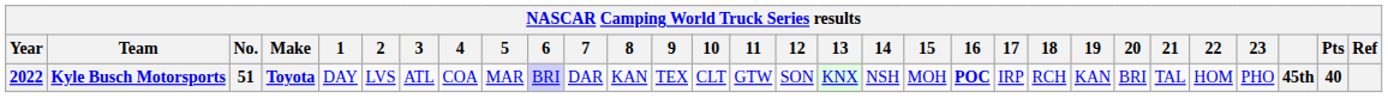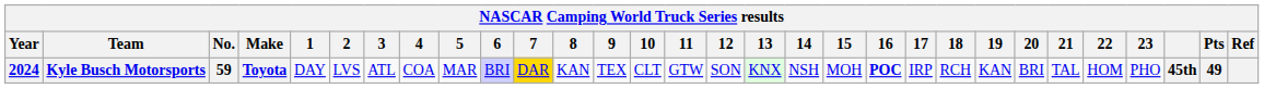 <table class="wikitable" style="text-align:center; font-size:75%">
 <tr>
 <th colspan="45"><a href='#'>NASCAR</a> <a href='#'>Camping World Truck Series</a> results</th>
 </tr>
 <tr>
 <th>Year</th>
 <th>Team</th>
 <th>No.</th>
 <th>Make</th>
 <th>1</th>
 <th>2</th>
 <th>3</th>
 <th>4</th>
 <th>5</th>
 <th>6</th>
 <th>7</th>
 <th>8</th>
 <th>9</th>
 <th>10</th>
 <th>11</th>
 <th>12</th>
 <th>13</th>
 <th>14</th>
 <th>15</th>
 <th>16</th>
 <th>17</th>
 <th>18</th>
 <th>19</th>
 <th>20</th>
 <th>21</th>
 <th>22</th>
 <th>23</th>
 <th></th>
 <th>Pts</th>
 <th>Ref</th>
 </tr>
 <tr>
-<th><a href='#'>2022</a></th>
+<th><a href='#'>2024</a></th>
 <th><a href='#'>Kyle Busch Motorsports</a></th>
-<th>51</th>
+<th>59</th>
 <th><a href='#'>Toyota</a></th>
 <td><a href='#'>DAY</a></td>
 <td><a href='#'>LVS</a></td>
 <td><a href='#'>ATL</a></td>
 <td><a href='#'>COA</a></td>
 <td><a href='#'>MAR</a></td>
 <td style="background:#CFCFFF;"><a href='#'>BRI</a><br></td>
-<td><a href='#'>DAR</a></td>
+<td style="background: gold;"><a href='#'>DAR</a></td>
 <td><a href='#'>KAN</a></td>
 <td><a href='#'>TEX</a></td>
 <td><a href='#'>CLT</a></td>
 <td><a href='#'>GTW</a></td>
 <td><a href='#'>SON</a></td>
 <td style="background:#DFFFDF;"><a href='#'>KNX</a><br></td>
 <td><a href='#'>NSH</a></td>
 <td><a href='#'>MOH</a></td>
 <td><strong><a href='#'>POC</a></strong></td>
 <td><a href='#'>IRP</a></td>
 <td><a href='#'>RCH</a></td>
 <td><a href='#'>KAN</a></td>
 <td><a href='#'>BRI</a></td>
 <td><a href='#'>TAL</a></td>
 <td><a href='#'>HOM</a></td>
 <td><a href='#'>PHO</a></td>
 <th>45th</th>
-<th>40</th>
+<th>49</th>
 <th></th>
 </tr>
 </table>
